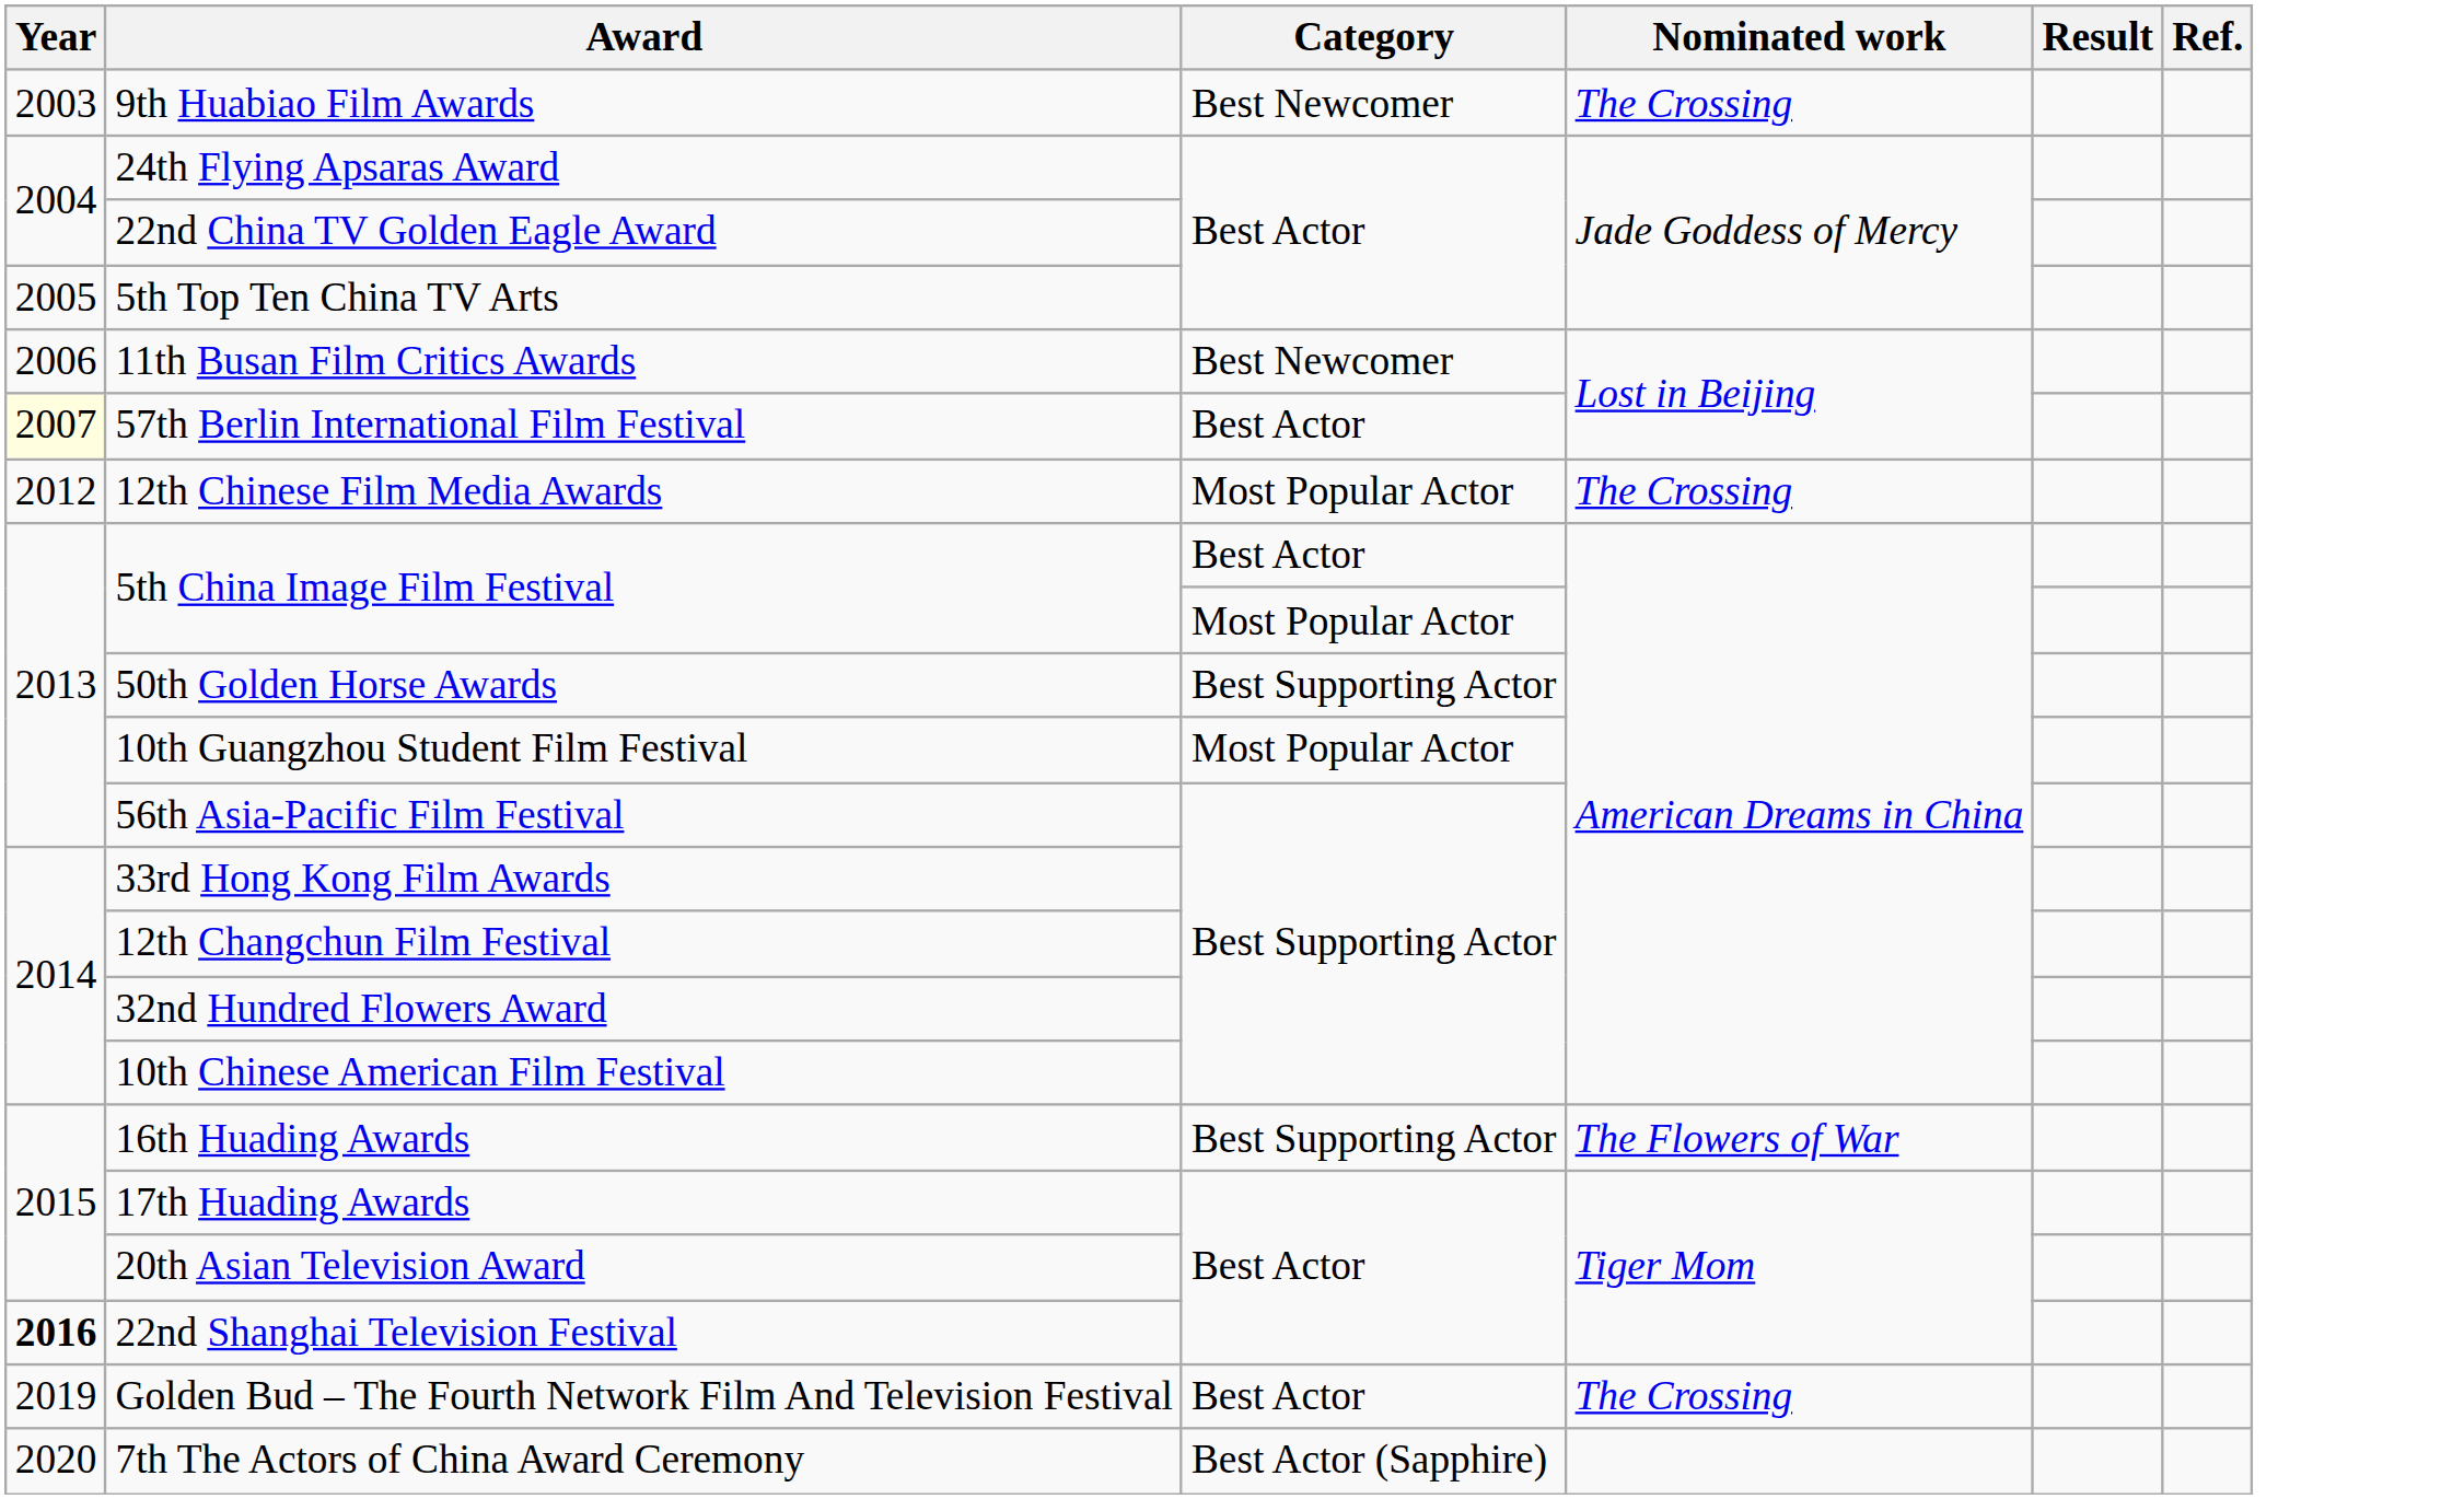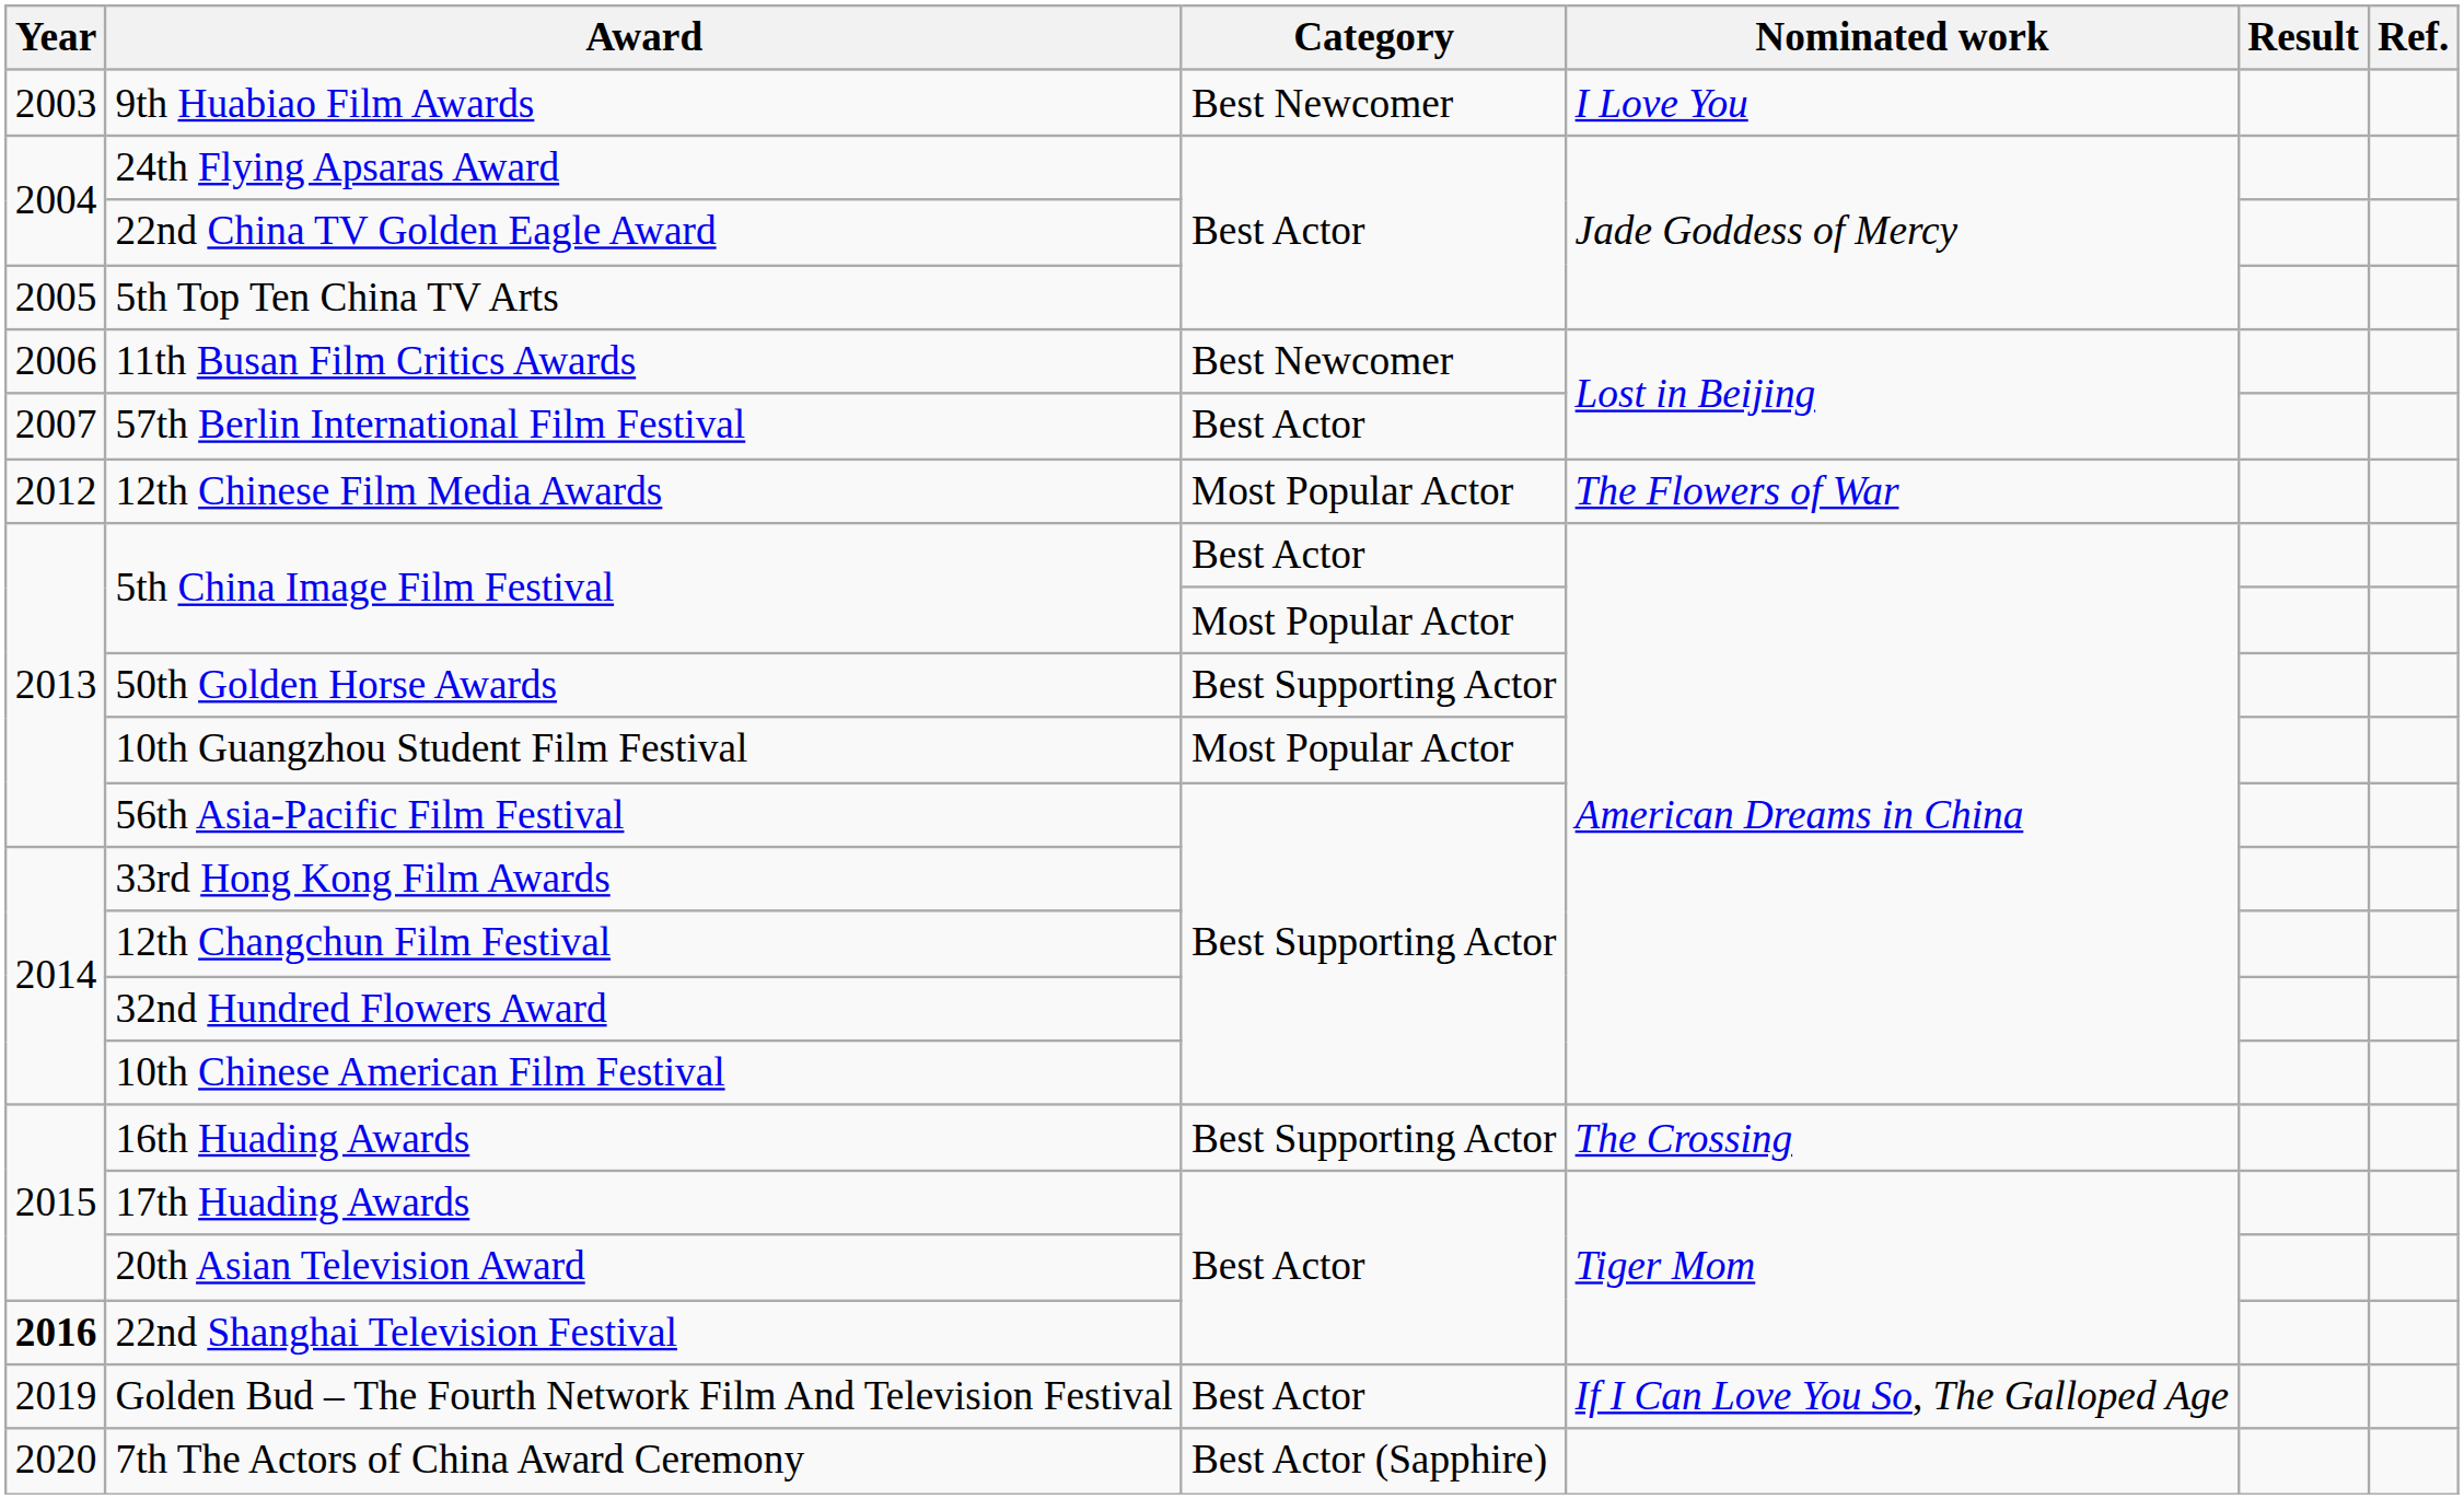 <table class="wikitable sortable">
 <tr>
 <th>Year</th>
 <th>Award</th>
 <th>Category</th>
 <th>Nominated work</th>
 <th class="unsortable">Result</th>
 <th>Ref.</th>
 </tr>
 <tr>
 <td>2003</td>
 <td>9th <a href='#'>Huabiao Film Awards</a></td>
 <td>Best Newcomer</td>
-<td><em><a href='#'>The Crossing</a></em></td>
+<td><em><a href='#'>I Love You</a></em></td>
 <td></td>
 <td></td>
 </tr>
 <tr>
 <td rowspan="2">2004</td>
 <td>24th <a href='#'>Flying Apsaras Award</a></td>
 <td rowspan=3>Best Actor</td>
 <td rowspan=3><em>Jade Goddess of Mercy</em></td>
 <td></td>
 <td></td>
 </tr>
 <tr>
 <td>22nd <a href='#'>China TV Golden Eagle Award</a></td>
 <td></td>
 <td></td>
 </tr>
 <tr>
 <td>2005</td>
 <td>5th Top Ten China TV Arts</td>
 <td></td>
 <td></td>
 </tr>
 <tr>
 <td>2006</td>
 <td>11th <a href='#'>Busan Film Critics Awards</a></td>
 <td>Best Newcomer</td>
 <td rowspan=2><em><a href='#'>Lost in Beijing</a></em></td>
 <td></td>
 <td></td>
 </tr>
 <tr>
-<td style="background: lightyellow;">2007</td>
+<td>2007</td>
 <td>57th <a href='#'>Berlin International Film Festival</a></td>
 <td>Best Actor</td>
 <td></td>
 <td></td>
 </tr>
 <tr>
 <td>2012</td>
 <td>12th <a href='#'>Chinese Film Media Awards</a></td>
 <td>Most Popular Actor</td>
-<td><em><a href='#'>The Crossing</a></em></td>
+<td><em><a href='#'>The Flowers of War</a></em></td>
 <td></td>
 <td></td>
 </tr>
 <tr>
 <td rowspan="5">2013</td>
 <td rowspan=2>5th <a href='#'>China Image Film Festival</a></td>
 <td>Best Actor</td>
 <td rowspan=9><em><a href='#'>American Dreams in China</a></em></td>
 <td></td>
 <td></td>
 </tr>
 <tr>
 <td>Most Popular Actor</td>
 <td></td>
 <td></td>
 </tr>
 <tr>
 <td>50th <a href='#'>Golden Horse Awards</a></td>
 <td rowspan=1>Best Supporting Actor</td>
 <td></td>
 <td></td>
 </tr>
 <tr>
 <td>10th Guangzhou Student Film Festival</td>
 <td>Most Popular Actor</td>
 <td></td>
 <td></td>
 </tr>
 <tr>
 <td>56th <a href='#'>Asia-Pacific Film Festival</a></td>
 <td rowspan=5>Best Supporting Actor</td>
 <td></td>
 <td></td>
 </tr>
 <tr>
 <td rowspan="4">2014</td>
 <td>33rd <a href='#'>Hong Kong Film Awards</a></td>
 <td></td>
 <td></td>
 </tr>
 <tr>
 <td>12th <a href='#'>Changchun Film Festival</a></td>
 <td></td>
 <td></td>
 </tr>
 <tr>
 <td>32nd <a href='#'>Hundred Flowers Award</a></td>
 <td></td>
 <td></td>
 </tr>
 <tr>
 <td>10th <a href='#'>Chinese American Film Festival</a></td>
 <td></td>
 <td></td>
 </tr>
 <tr>
 <td rowspan="3">2015</td>
 <td>16th <a href='#'>Huading Awards</a></td>
 <td>Best Supporting Actor</td>
-<td><em><a href='#'>The Flowers of War</a></em></td>
+<td><em><a href='#'>The Crossing</a></em></td>
 <td></td>
 <td></td>
 </tr>
 <tr>
 <td>17th <a href='#'>Huading Awards</a></td>
 <td rowspan=3>Best Actor</td>
 <td rowspan=3><em><a href='#'>Tiger Mom</a></em></td>
 <td></td>
 <td></td>
 </tr>
 <tr>
 <td>20th <a href='#'>Asian Television Award</a></td>
 <td></td>
 <td></td>
 </tr>
 <tr>
 <td><strong>2016</strong></td>
 <td>22nd <a href='#'>Shanghai Television Festival</a></td>
 <td></td>
 <td></td>
 </tr>
 <tr>
 <td>2019</td>
 <td>Golden Bud – The Fourth Network Film And Television Festival</td>
 <td>Best Actor</td>
-<td><em><a href='#'>The Crossing</a></em></td>
+<td><em><a href='#'>If I Can Love You So</a></em>, <em>The Galloped Age</em></td>
 <td></td>
 <td></td>
 </tr>
 <tr>
 <td>2020</td>
 <td>7th The Actors of China Award Ceremony</td>
 <td>Best Actor (Sapphire)</td>
 <td></td>
 <td></td>
 <td></td>
 </tr>
 <tr>
 </tr>
 </table>
